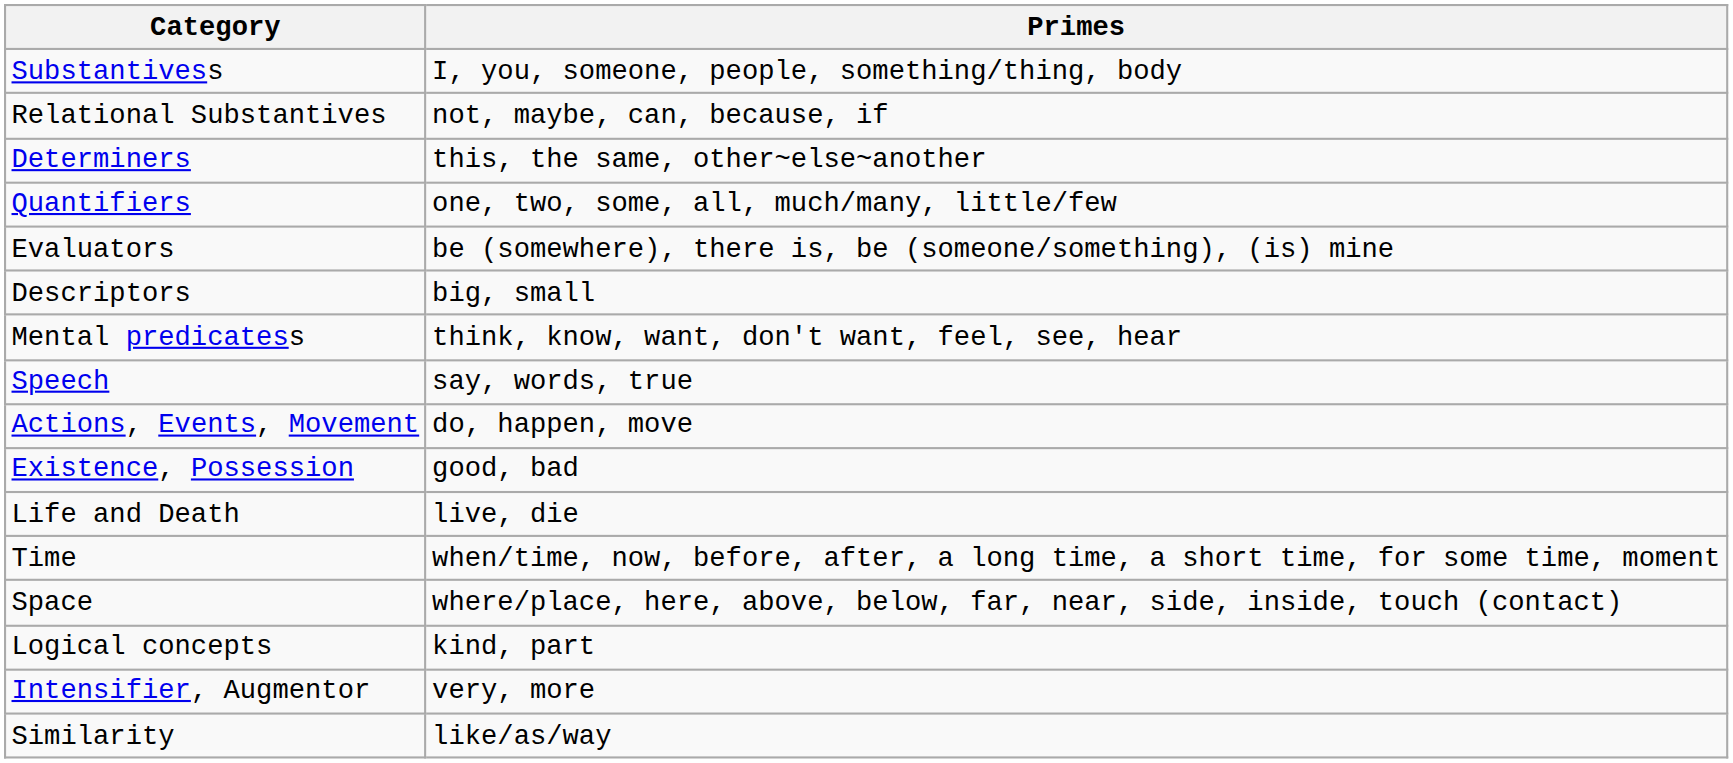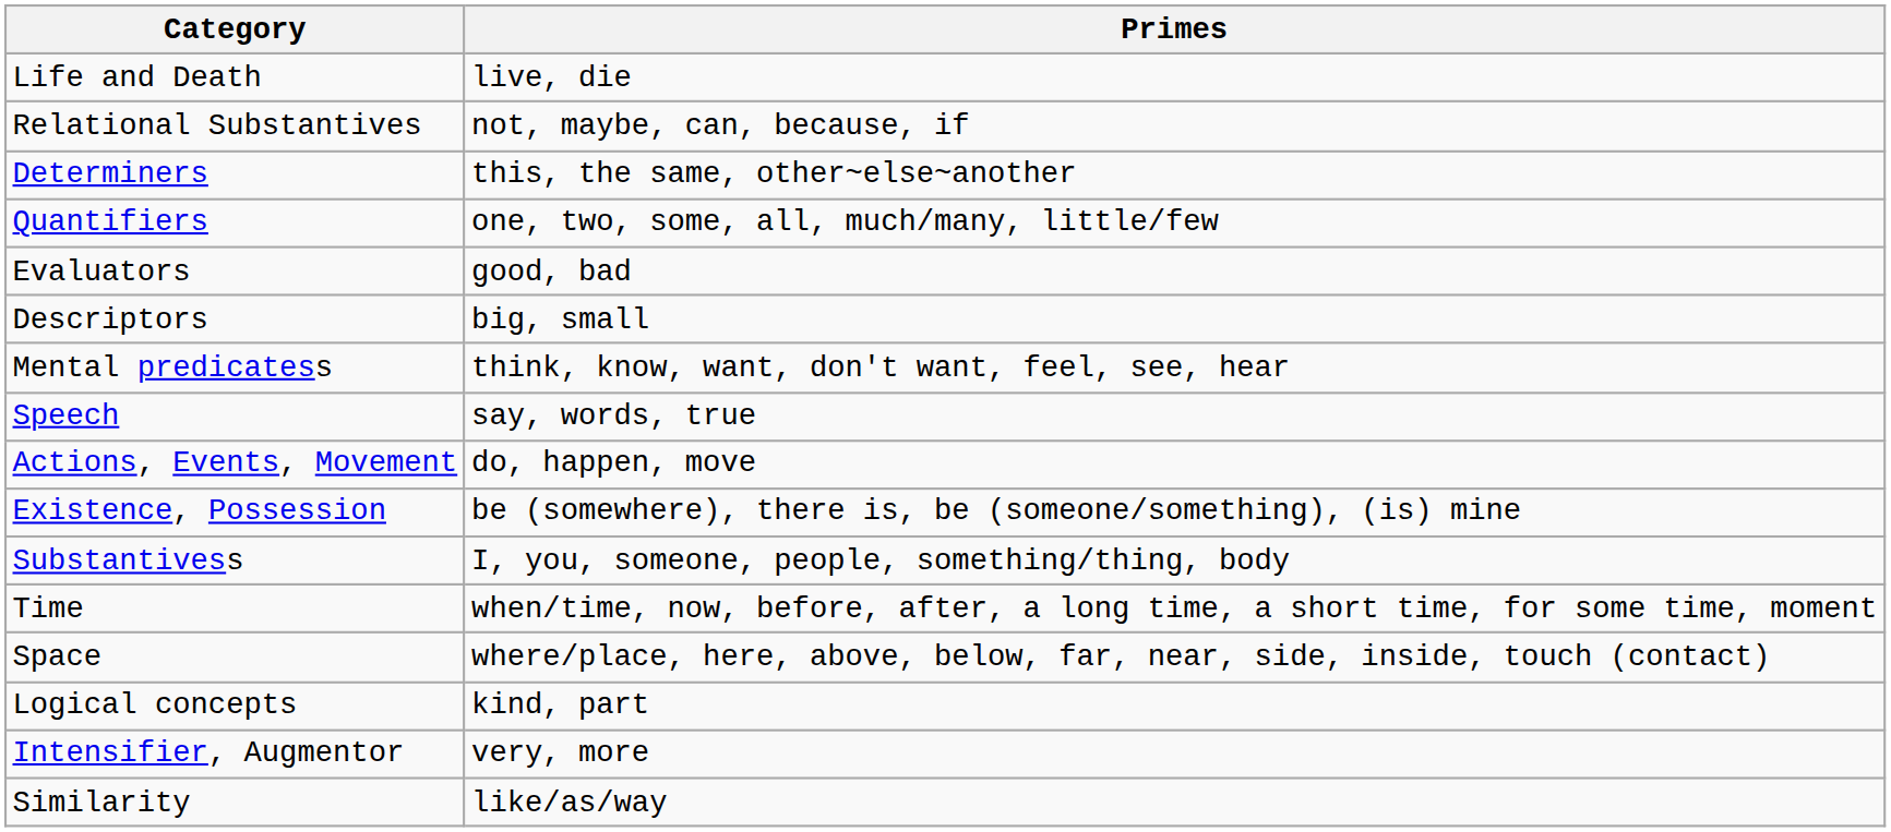 <table class="wikitable sortable">
 <tr>
 <th>Category</th>
 <th>Primes</th>
 </tr>
 <tr>
-<td><a href='#'>Substantives</a>s</td>
-<td>I, you, someone, people, something/thing, body</td>
+<td>Life and Death</td>
+<td>live, die</td>
 </tr>
 <tr>
 <td>Relational Substantives</td>
 <td>not, maybe, can, because, if</td>
 </tr>
 <tr>
 <td><a href='#'>Determiners</a></td>
 <td>this, the same, other~else~another</td>
 </tr>
 <tr>
 <td><a href='#'>Quantifiers</a></td>
 <td>one, two, some, all, much/many, little/few</td>
 </tr>
 <tr>
 <td>Evaluators</td>
-<td>be (somewhere), there is, be (someone/something), (is) mine</td>
+<td>good, bad</td>
 </tr>
 <tr>
 <td>Descriptors</td>
 <td>big, small</td>
 </tr>
 <tr>
 <td>Mental <a href='#'>predicates</a>s</td>
 <td>think, know, want, don't want, feel, see, hear</td>
 </tr>
 <tr>
 <td><a href='#'>Speech</a></td>
 <td>say, words, true</td>
 </tr>
 <tr>
 <td><a href='#'>Actions</a>, <a href='#'>Events</a>, <a href='#'>Movement</a></td>
 <td>do, happen, move</td>
 </tr>
 <tr>
 <td><a href='#'>Existence</a>, <a href='#'>Possession</a></td>
-<td>good, bad</td>
+<td>be (somewhere), there is, be (someone/something), (is) mine</td>
 </tr>
 <tr>
-<td>Life and Death</td>
-<td>live, die</td>
+<td><a href='#'>Substantives</a>s</td>
+<td>I, you, someone, people, something/thing, body</td>
 </tr>
 <tr>
 <td>Time</td>
 <td>when/time, now, before, after, a long time, a short time, for some time, moment</td>
 </tr>
 <tr>
 <td>Space</td>
 <td>where/place, here, above, below, far, near, side, inside, touch (contact)</td>
 </tr>
 <tr>
 <td>Logical concepts</td>
 <td>kind, part</td>
 </tr>
 <tr>
 <td><a href='#'>Intensifier</a>, Augmentor</td>
 <td>very, more</td>
 </tr>
 <tr>
 <td>Similarity</td>
 <td>like/as/way</td>
 </tr>
 </table>
